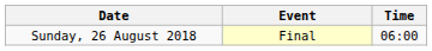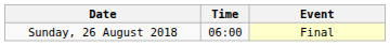 <table class = "wikitable" style="text-align:center;">
 <tr>
 <th width=220>Date</th>
+<th width=50>Time</th>
 <th width=150>Event</th>
-<th width=50>Time</th>
 </tr>
 <tr>
 <td>Sunday, 26 August 2018</td>
+<td>06:00</td>
 <td bgcolor=ffffcc>Final</td>
-<td>06:00</td>
 </tr>
 </table>
